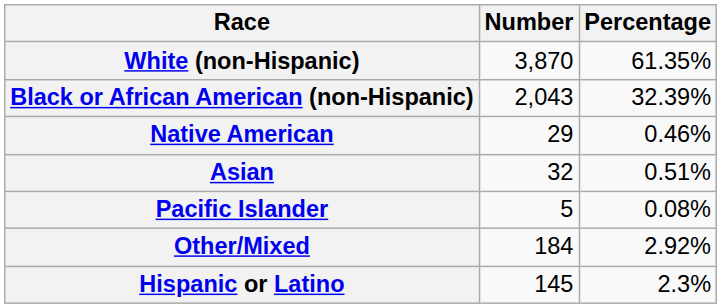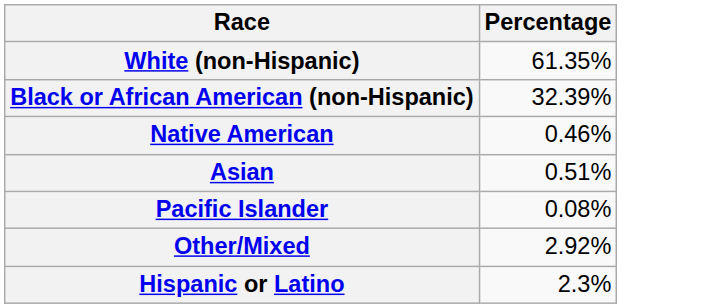 <table class="wikitable" style="text-align:right">
 <tr>
 <th scope="col">Race</th>
-<th scope="col">Number</th>
 <th scope="col">Percentage</th>
 </tr>
 <tr>
 <th scope="row"><a href='#'>White</a> (non-Hispanic)</th>
-<td>3,870</td>
 <td>61.35%</td>
 </tr>
 <tr>
 <th scope="row"><a href='#'>Black or African American</a> (non-Hispanic)</th>
-<td>2,043</td>
 <td>32.39%</td>
 </tr>
 <tr>
 <th scope="row"><a href='#'>Native American</a></th>
-<td>29</td>
 <td>0.46%</td>
 </tr>
 <tr>
 <th scope="row"><a href='#'>Asian</a></th>
-<td>32</td>
 <td>0.51%</td>
 </tr>
 <tr>
 <th scope="row"><a href='#'>Pacific Islander</a></th>
-<td>5</td>
 <td>0.08%</td>
 </tr>
 <tr>
 <th scope="row"><a href='#'>Other/Mixed</a></th>
-<td>184</td>
 <td>2.92%</td>
 </tr>
 <tr>
 <th scope="row"><a href='#'>Hispanic</a> or <a href='#'>Latino</a></th>
-<td>145</td>
 <td>2.3%</td>
 </tr>
 </table>
